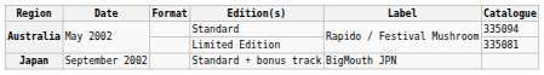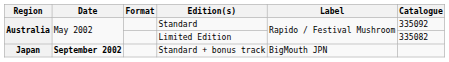 <table class="wikitable plainrowheaders">
 <tr>
 <th scope="col">Region</th>
 <th scope="col">Date</th>
 <th scope="col">Format</th>
 <th scope="col">Edition(s)</th>
 <th scope="col">Label</th>
 <th scope="col">Catalogue</th>
 </tr>
 <tr>
 <th scope="row" rowspan="2">Australia</th>
 <td scope="row" rowspan="2">May 2002</td>
 <td></td>
 <td>Standard</td>
 <td scope="row" rowspan="2">Rapido / Festival Mushroom</td>
-<td>335094</td>
+<td>335092</td>
 </tr>
 <tr>
 <td></td>
 <td>Limited Edition</td>
-<td>335081</td>
+<td>335082</td>
 </tr>
 <tr>
 <th scope="row" rowspan="1">Japan</th>
-<td>September 2002</td>
+<td><strong>September 2002</strong></td>
 <td></td>
 <td>Standard + bonus track</td>
 <td scope="row" rowspan="2">BigMouth JPN</td>
 <td></td>
 </tr>
 </table>
